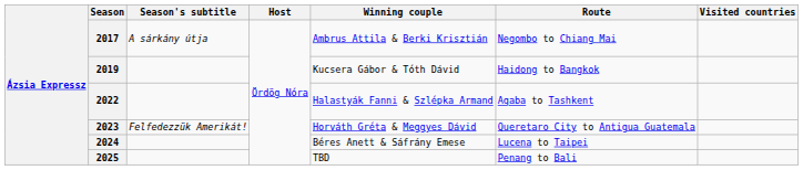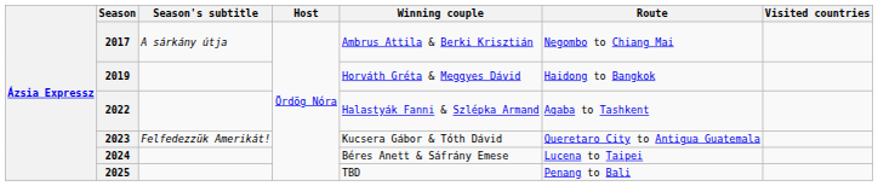 <table class="wikitable">
 <tr>
 <th rowspan="7"><a href='#'>Ázsia Expressz</a></th>
 <th>Season</th>
 <th>Season's subtitle</th>
 <th>Host</th>
 <th>Winning couple</th>
 <th>Route</th>
 <th>Visited countries</th>
 </tr>
 <tr>
 <th>2017</th>
 <td><em>A sárkány útja</em></td>
 <td rowspan="6"><a href='#'>Ördög Nóra</a></td>
 <td><a href='#'>Ambrus Attila</a> & <a href='#'>Berki Krisztián</a></td>
 <td><a href='#'>Negombo</a> to <a href='#'>Chiang Mai</a></td>
 <td><br><br><br></td>
 </tr>
 <tr>
 <th>2019</th>
 <td></td>
-<td>Kucsera Gábor & Tóth Dávid</td>
+<td><a href='#'>Horváth Gréta</a> & <a href='#'>Meggyes Dávid</a></td>
 <td><a href='#'>Haidong</a> to <a href='#'>Bangkok</a></td>
 <td><br><br></td>
 </tr>
 <tr>
 <th>2022</th>
 <td></td>
 <td><a href='#'>Halastyák Fanni</a> & <a href='#'>Szlépka Armand</a></td>
 <td><a href='#'>Aqaba</a> to <a href='#'>Tashkent</a></td>
 <td><br><br><br></td>
 </tr>
 <tr>
 <th>2023</th>
 <td><em>Felfedezzük Amerikát!</em></td>
-<td><a href='#'>Horváth Gréta</a> & <a href='#'>Meggyes Dávid</a></td>
+<td>Kucsera Gábor & Tóth Dávid</td>
 <td><a href='#'>Queretaro City</a> to <a href='#'>Antigua Guatemala</a></td>
 <td><br></td>
 </tr>
 <tr>
 <th>2024</th>
 <td></td>
 <td>Béres Anett & Sáfrány Emese</td>
 <td><a href='#'>Lucena</a> to <a href='#'>Taipei</a></td>
 <td><br></td>
 </tr>
 <tr>
 <th>2025</th>
 <td></td>
 <td>TBD</td>
 <td><a href='#'>Penang</a> to <a href='#'>Bali</a></td>
 <td><br></td>
 </tr>
 </table>
